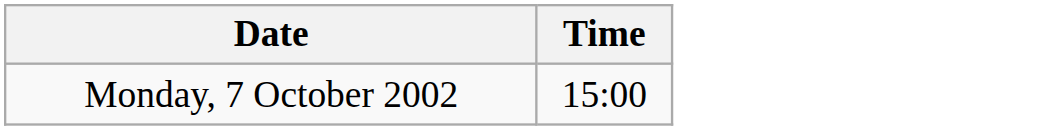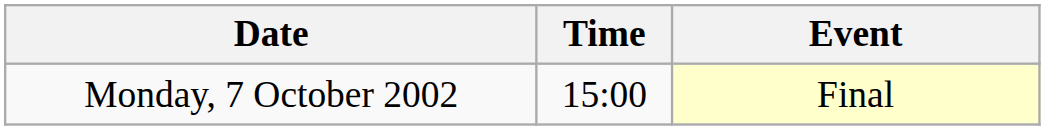 <table class = "wikitable" style="text-align:center;">
 <tr>
 <th width=220>Date</th>
 <th width=50>Time</th>
+<th width=150>Event</th>
 </tr>
 <tr>
 <td>Monday, 7 October 2002</td>
 <td>15:00</td>
+<td bgcolor=ffffcc>Final</td>
 </tr>
 </table>
